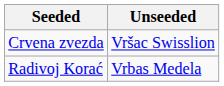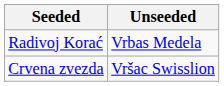 <table class="wikitable">
 <tr>
 <th>Seeded</th>
 <th>Unseeded</th>
 </tr>
 <tr>
+<td><a href='#'>Radivoj Korać</a></td>
+<td><a href='#'>Vrbas Medela</a></td>
+</tr>
+<tr>
 <td><a href='#'>Crvena zvezda</a></td>
 <td><a href='#'>Vršac Swisslion</a></td>
 </tr>
-<tr>
-<td><a href='#'>Radivoj Korać</a></td>
-<td><a href='#'>Vrbas Medela</a></td>
-</tr>
 </table>
